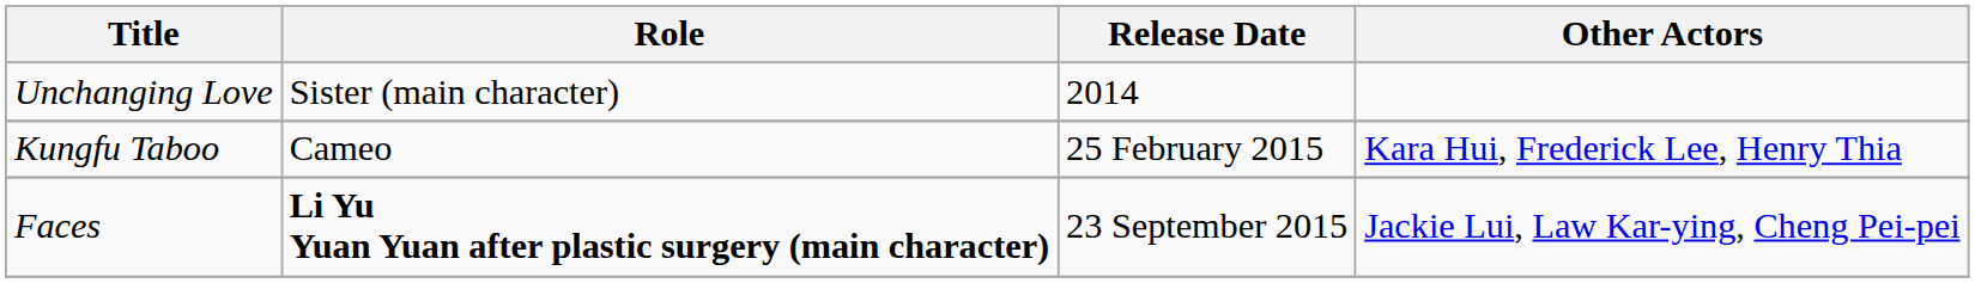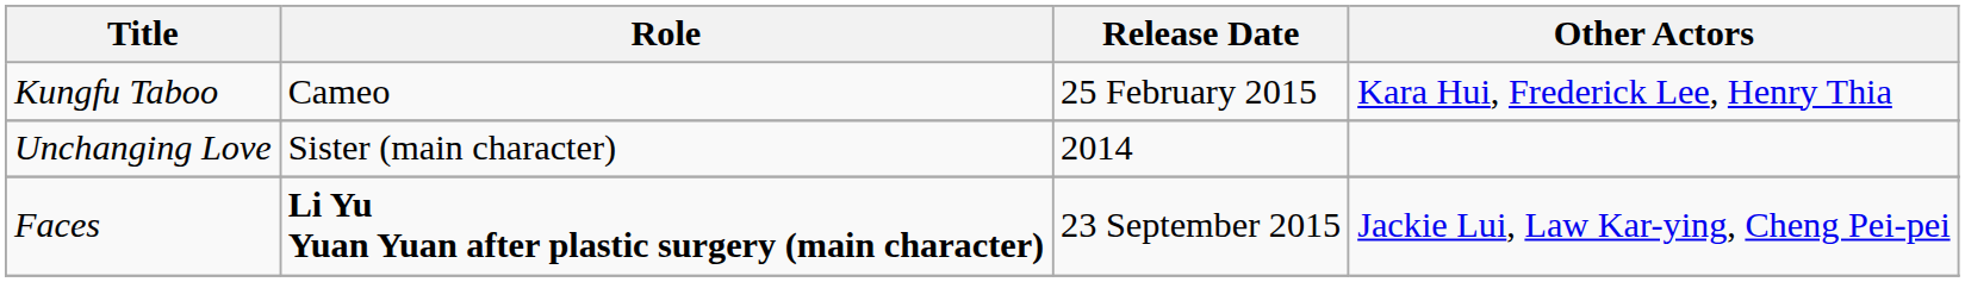 <table class="wikitable">
 <tr>
 <th>Title</th>
 <th>Role</th>
 <th>Release Date</th>
 <th>Other Actors</th>
 </tr>
 <tr>
+<td><em>Kungfu Taboo</em></td>
+<td>Cameo</td>
+<td> 25 February 2015</td>
+<td><a href='#'>Kara Hui</a>, <a href='#'>Frederick Lee</a>, <a href='#'>Henry Thia</a></td>
+</tr>
+<tr>
+</tr>
+<tr>
 <td><em>Unchanging Love</em></td>
 <td>Sister (main character)</td>
 <td> 2014</td>
 <td></td>
-</tr>
-<tr>
-</tr>
-<tr>
-<td><em>Kungfu Taboo</em></td>
-<td>Cameo</td>
-<td> 25 February 2015</td>
-<td><a href='#'>Kara Hui</a>, <a href='#'>Frederick Lee</a>, <a href='#'>Henry Thia</a></td>
 </tr>
 <tr>
 </tr>
 <tr>
 <td><em>Faces</em></td>
 <td><strong>Li Yu<br> Yuan Yuan after plastic surgery (main character)</strong></td>
 <td> 23 September 2015</td>
 <td><a href='#'>Jackie Lui</a>, <a href='#'>Law Kar-ying</a>, <a href='#'>Cheng Pei-pei</a></td>
 </tr>
 <tr>
 </tr>
 </table>
